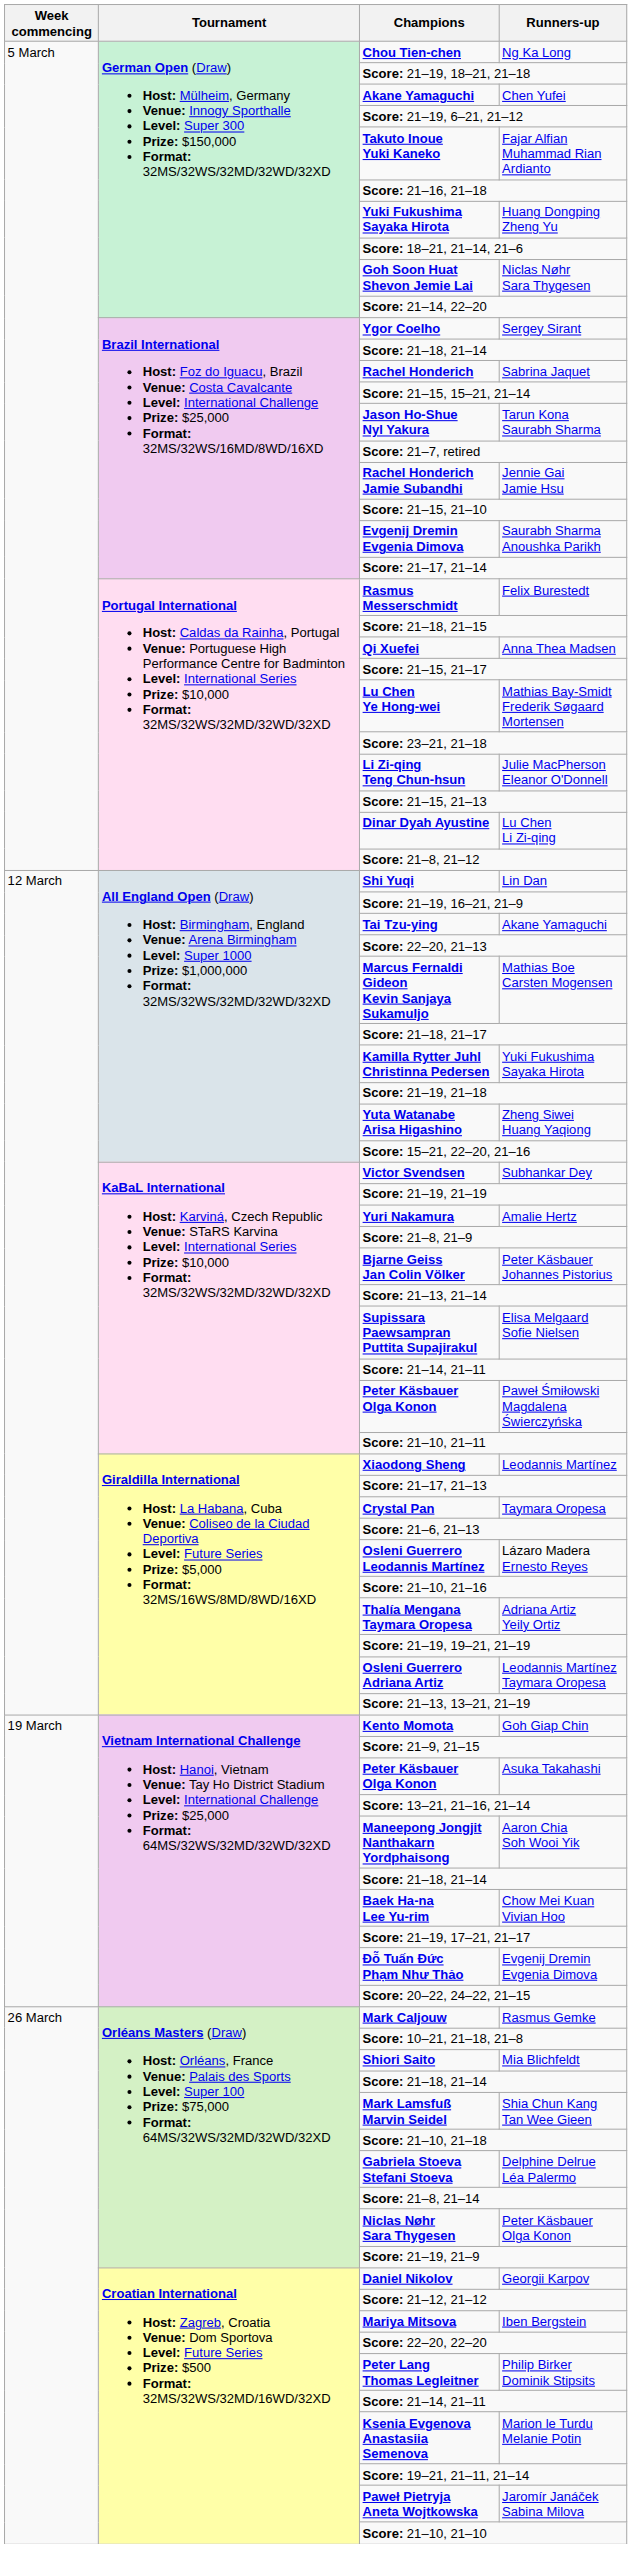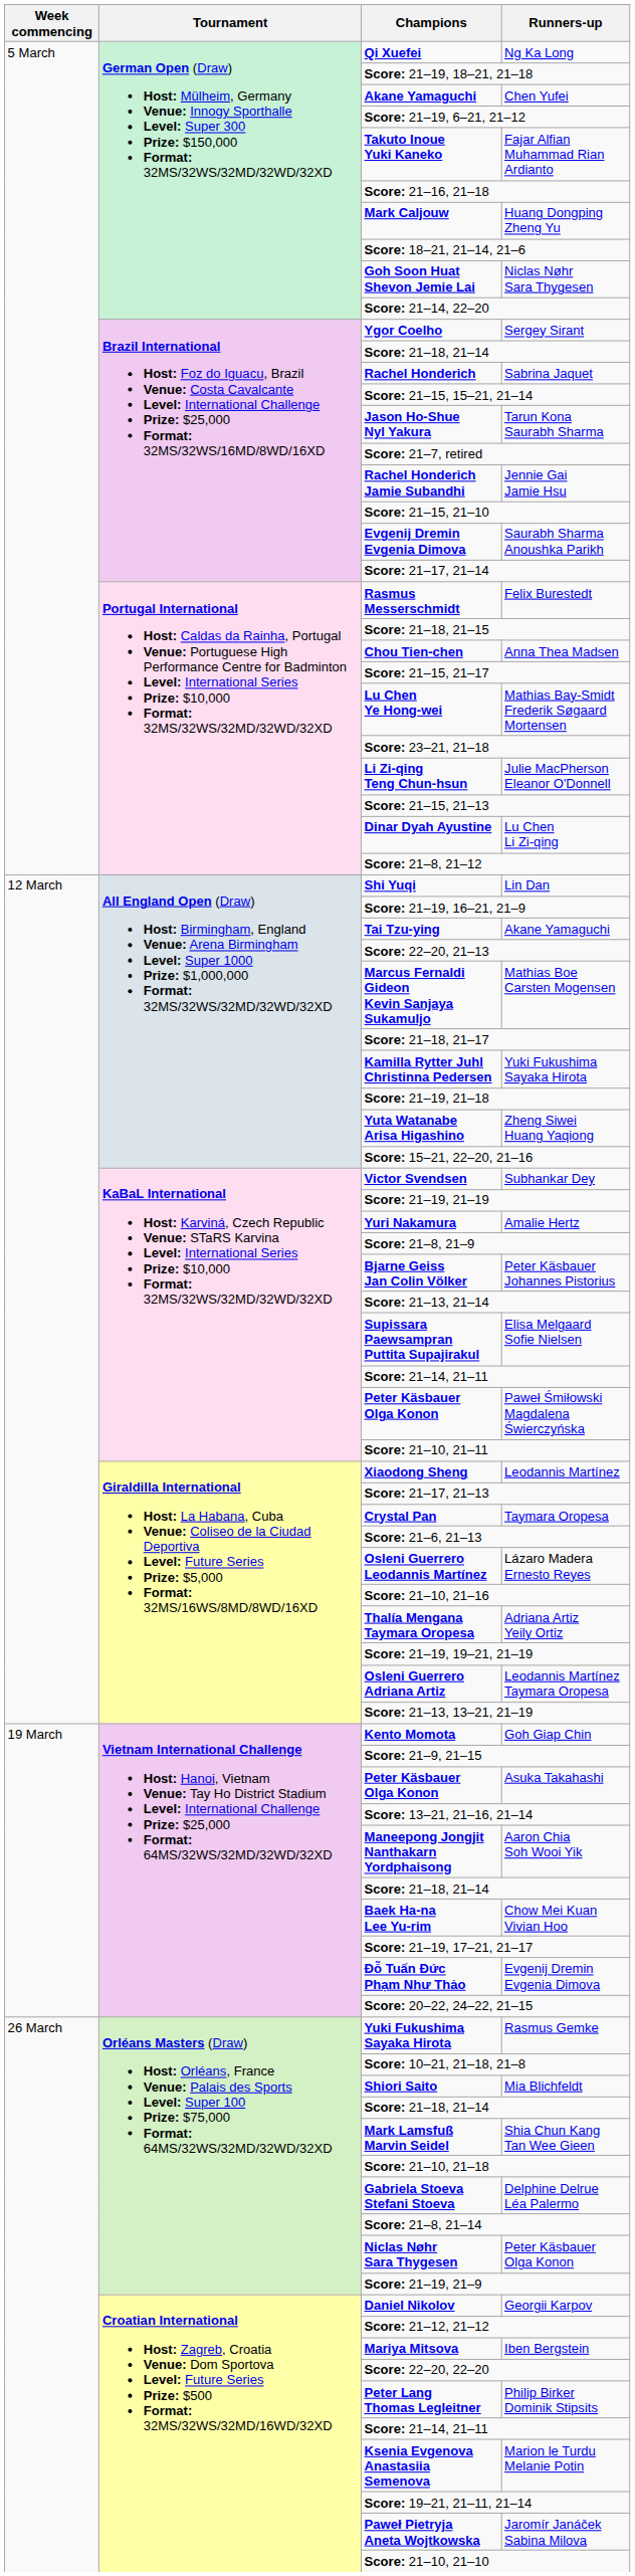 <table class=wikitable style=font-size:80%>
 <tr>
 <th width=110>Week commencing</th>
 <th width=330>Tournament</th>
 <th width=250>Champions</th>
 <th width=250>Runners-up</th>
 </tr>
 <tr valign=top>
 <td rowspan=30>5 March</td>
 <td style="background:#C7F2D5;" rowspan="10"><br><strong><a href='#'>German Open</a></strong> (<a href='#'>Draw</a>)<ul><li><strong>Host:</strong> <a href='#'>Mülheim</a>, Germany</li><li><strong>Venue:</strong> <a href='#'>Innogy Sporthalle</a></li><li><strong>Level:</strong> <a href='#'>Super 300</a></li><li><strong>Prize:</strong> $150,000</li><li><strong>Format:</strong> 32MS/32WS/32MD/32WD/32XD</li></ul></td>
-<td><strong> <a href='#'>Chou Tien-chen</a></strong></td>
+<td><strong> <a href='#'>Qi Xuefei</a></strong></td>
 <td> <a href='#'>Ng Ka Long</a></td>
 </tr>
 <tr>
 <td colspan=2><strong>Score:</strong> 21–19, 18–21, 21–18</td>
 </tr>
 <tr valign=top>
 <td><strong> <a href='#'>Akane Yamaguchi</a></strong></td>
 <td> <a href='#'>Chen Yufei</a></td>
 </tr>
 <tr>
 <td colspan=2><strong>Score:</strong> 21–19, 6–21, 21–12</td>
 </tr>
 <tr valign=top>
 <td><strong> <a href='#'>Takuto Inoue</a><br> <a href='#'>Yuki Kaneko</a></strong></td>
 <td> <a href='#'>Fajar Alfian</a><br> <a href='#'>Muhammad Rian Ardianto</a></td>
 </tr>
 <tr>
 <td colspan=2><strong>Score:</strong> 21–16, 21–18</td>
 </tr>
 <tr valign=top>
-<td><strong> <a href='#'>Yuki Fukushima</a><br> <a href='#'>Sayaka Hirota</a></strong></td>
+<td><strong> <a href='#'>Mark Caljouw</a></strong></td>
 <td> <a href='#'>Huang Dongping</a><br> <a href='#'>Zheng Yu</a></td>
 </tr>
 <tr>
 <td colspan=2><strong>Score:</strong> 18–21, 21–14, 21–6</td>
 </tr>
 <tr valign=top>
 <td><strong> <a href='#'>Goh Soon Huat</a><br> <a href='#'>Shevon Jemie Lai</a></strong></td>
 <td> <a href='#'>Niclas Nøhr</a><br> <a href='#'>Sara Thygesen</a></td>
 </tr>
 <tr>
 <td colspan=2><strong>Score:</strong> 21–14, 22–20</td>
 </tr>
 <tr valign=top>
 <td style="background:#F0CAF0;" rowspan="10"><br><strong><a href='#'>Brazil International</a></strong><ul><li><strong>Host:</strong> <a href='#'>Foz do Iguacu</a>, Brazil</li><li><strong>Venue:</strong> <a href='#'>Costa Cavalcante</a></li><li><strong>Level:</strong> <a href='#'>International Challenge</a></li><li><strong>Prize:</strong> $25,000</li><li><strong>Format:</strong> 32MS/32WS/16MD/8WD/16XD</li></ul></td>
 <td><strong> <a href='#'>Ygor Coelho</a></strong></td>
 <td> <a href='#'>Sergey Sirant</a></td>
 </tr>
 <tr>
 <td colspan=2><strong>Score:</strong> 21–18, 21–14</td>
 </tr>
 <tr valign=top>
 <td><strong> <a href='#'>Rachel Honderich</a></strong></td>
 <td> <a href='#'>Sabrina Jaquet</a></td>
 </tr>
 <tr>
 <td colspan=2><strong>Score:</strong> 21–15, 15–21, 21–14</td>
 </tr>
 <tr valign=top>
 <td><strong> <a href='#'>Jason Ho-Shue</a><br> <a href='#'>Nyl Yakura</a></strong></td>
 <td> <a href='#'>Tarun Kona</a><br> <a href='#'>Saurabh Sharma</a></td>
 </tr>
 <tr>
 <td colspan=2><strong>Score:</strong> 21–7, retired</td>
 </tr>
 <tr valign=top>
 <td><strong> <a href='#'>Rachel Honderich</a><br> <a href='#'>Jamie Subandhi</a></strong></td>
 <td> <a href='#'>Jennie Gai</a><br> <a href='#'>Jamie Hsu</a></td>
 </tr>
 <tr>
 <td colspan=2><strong>Score:</strong> 21–15, 21–10</td>
 </tr>
 <tr valign=top>
 <td><strong> <a href='#'>Evgenij Dremin</a><br> <a href='#'>Evgenia Dimova</a></strong></td>
 <td> <a href='#'>Saurabh Sharma</a><br> <a href='#'>Anoushka Parikh</a></td>
 </tr>
 <tr>
 <td colspan=2><strong>Score:</strong> 21–17, 21–14</td>
 </tr>
 <tr valign=top>
 <td style="background:#FFDDF1;" rowspan="10"><br><strong><a href='#'>Portugal International</a></strong><ul><li><strong>Host:</strong> <a href='#'>Caldas da Rainha</a>, Portugal</li><li><strong>Venue:</strong> Portuguese High Performance Centre for Badminton</li><li><strong>Level:</strong> <a href='#'>International Series</a></li><li><strong>Prize:</strong> $10,000</li><li><strong>Format:</strong> 32MS/32WS/32MD/32WD/32XD</li></ul></td>
 <td><strong> <a href='#'>Rasmus Messerschmidt</a></strong></td>
 <td> <a href='#'>Felix Burestedt</a></td>
 </tr>
 <tr>
 <td colspan=2><strong>Score:</strong> 21–18, 21–15</td>
 </tr>
 <tr valign=top>
-<td><strong> <a href='#'>Qi Xuefei</a></strong></td>
+<td><strong> <a href='#'>Chou Tien-chen</a></strong></td>
 <td> <a href='#'>Anna Thea Madsen</a></td>
 </tr>
 <tr>
 <td colspan=2><strong>Score:</strong> 21–15, 21–17</td>
 </tr>
 <tr valign=top>
 <td><strong> <a href='#'>Lu Chen</a><br> <a href='#'>Ye Hong-wei</a></strong></td>
 <td> <a href='#'>Mathias Bay-Smidt</a><br> <a href='#'>Frederik Søgaard Mortensen</a></td>
 </tr>
 <tr>
 <td colspan=2><strong>Score:</strong> 23–21, 21–18</td>
 </tr>
 <tr valign=top>
 <td><strong> <a href='#'>Li Zi-qing</a><br> <a href='#'>Teng Chun-hsun</a></strong></td>
 <td> <a href='#'>Julie MacPherson</a><br> <a href='#'>Eleanor O'Donnell</a></td>
 </tr>
 <tr>
 <td colspan=2><strong>Score:</strong> 21–15, 21–13</td>
 </tr>
 <tr valign=top>
 <td><strong> <a href='#'>Dinar Dyah Ayustine</a></strong></td>
 <td> <a href='#'>Lu Chen</a><br> <a href='#'>Li Zi-qing</a></td>
 </tr>
 <tr>
 <td colspan=2><strong>Score:</strong> 21–8, 21–12</td>
 </tr>
 <tr valign=top>
 <td rowspan=30>12 March</td>
 <td style="background:#DAE4EA;" rowspan="10"><br><strong><a href='#'>All England Open</a></strong> (<a href='#'>Draw</a>)<ul><li><strong>Host:</strong> <a href='#'>Birmingham</a>, England</li><li><strong>Venue:</strong> <a href='#'>Arena Birmingham</a></li><li><strong>Level:</strong> <a href='#'>Super 1000</a></li><li><strong>Prize:</strong> $1,000,000</li><li><strong>Format:</strong> 32MS/32WS/32MD/32WD/32XD</li></ul></td>
 <td><strong> <a href='#'>Shi Yuqi</a></strong></td>
 <td> <a href='#'>Lin Dan</a></td>
 </tr>
 <tr>
 <td colspan=2><strong>Score:</strong> 21–19, 16–21, 21–9</td>
 </tr>
 <tr valign=top>
 <td><strong> <a href='#'>Tai Tzu-ying</a></strong></td>
 <td> <a href='#'>Akane Yamaguchi</a></td>
 </tr>
 <tr>
 <td colspan=2><strong>Score:</strong> 22–20, 21–13</td>
 </tr>
 <tr valign=top>
 <td><strong> <a href='#'>Marcus Fernaldi Gideon</a><br> <a href='#'>Kevin Sanjaya Sukamuljo</a></strong></td>
 <td> <a href='#'>Mathias Boe</a><br> <a href='#'>Carsten Mogensen</a></td>
 </tr>
 <tr>
 <td colspan=2><strong>Score:</strong> 21–18, 21–17</td>
 </tr>
 <tr valign=top>
 <td><strong> <a href='#'>Kamilla Rytter Juhl</a><br> <a href='#'>Christinna Pedersen</a></strong></td>
 <td> <a href='#'>Yuki Fukushima</a><br> <a href='#'>Sayaka Hirota</a></td>
 </tr>
 <tr>
 <td colspan=2><strong>Score:</strong> 21–19, 21–18</td>
 </tr>
 <tr valign=top>
 <td><strong> <a href='#'>Yuta Watanabe</a><br> <a href='#'>Arisa Higashino</a></strong></td>
 <td> <a href='#'>Zheng Siwei</a><br> <a href='#'>Huang Yaqiong</a></td>
 </tr>
 <tr>
 <td colspan=2><strong>Score:</strong> 15–21, 22–20, 21–16</td>
 </tr>
 <tr valign=top>
 <td style="background:#FFDDF1;" rowspan="10"><br><strong><a href='#'>KaBaL International</a></strong><ul><li><strong>Host:</strong> <a href='#'>Karviná</a>, Czech Republic</li><li><strong>Venue:</strong> STaRS Karvina</li><li><strong>Level:</strong> <a href='#'>International Series</a></li><li><strong>Prize:</strong> $10,000</li><li><strong>Format:</strong> 32MS/32WS/32MD/32WD/32XD</li></ul></td>
 <td><strong> <a href='#'>Victor Svendsen</a></strong></td>
 <td> <a href='#'>Subhankar Dey</a></td>
 </tr>
 <tr>
 <td colspan=2><strong>Score:</strong> 21–19, 21–19</td>
 </tr>
 <tr valign=top>
 <td><strong> <a href='#'>Yuri Nakamura</a></strong></td>
 <td> <a href='#'>Amalie Hertz</a></td>
 </tr>
 <tr>
 <td colspan=2><strong>Score:</strong> 21–8, 21–9</td>
 </tr>
 <tr valign=top>
 <td><strong> <a href='#'>Bjarne Geiss</a><br> <a href='#'>Jan Colin Völker</a></strong></td>
 <td> <a href='#'>Peter Käsbauer</a><br> <a href='#'>Johannes Pistorius</a></td>
 </tr>
 <tr>
 <td colspan=2><strong>Score:</strong> 21–13, 21–14</td>
 </tr>
 <tr valign=top>
 <td><strong> <a href='#'>Supissara Paewsampran</a><br> <a href='#'>Puttita Supajirakul</a></strong></td>
 <td> <a href='#'>Elisa Melgaard</a> <br> <a href='#'>Sofie Nielsen</a></td>
 </tr>
 <tr>
 <td colspan=2><strong>Score:</strong> 21–14, 21–11</td>
 </tr>
 <tr valign=top>
 <td><strong> <a href='#'>Peter Käsbauer</a><br> <a href='#'>Olga Konon</a></strong></td>
 <td> <a href='#'>Paweł Śmiłowski</a><br> <a href='#'>Magdalena Świerczyńska</a></td>
 </tr>
 <tr>
 <td colspan=2><strong>Score:</strong> 21–10, 21–11</td>
 </tr>
 <tr valign=top>
 <td style="background:#FFFFA8;" rowspan="10"><br><strong><a href='#'>Giraldilla International</a></strong><ul><li><strong>Host:</strong> <a href='#'>La Habana</a>, Cuba</li><li><strong>Venue:</strong> <a href='#'>Coliseo de la Ciudad Deportiva</a></li><li><strong>Level:</strong> <a href='#'>Future Series</a></li><li><strong>Prize:</strong> $5,000</li><li><strong>Format:</strong> 32MS/16WS/8MD/8WD/16XD</li></ul></td>
 <td><strong> <a href='#'>Xiaodong Sheng</a></strong></td>
 <td> <a href='#'>Leodannis Martínez</a></td>
 </tr>
 <tr>
 <td colspan=2><strong>Score:</strong> 21–17, 21–13</td>
 </tr>
 <tr valign=top>
 <td><strong> <a href='#'>Crystal Pan</a></strong></td>
 <td> <a href='#'>Taymara Oropesa</a></td>
 </tr>
 <tr>
 <td colspan=2><strong>Score:</strong> 21–6, 21–13</td>
 </tr>
 <tr valign=top>
 <td><strong> <a href='#'>Osleni Guerrero</a><br> <a href='#'>Leodannis Martínez</a></strong></td>
 <td> Lázaro Madera<br> <a href='#'>Ernesto Reyes</a></td>
 </tr>
 <tr>
 <td colspan=2><strong>Score:</strong> 21–10, 21–16</td>
 </tr>
 <tr valign=top>
 <td><strong> <a href='#'>Thalía Mengana</a><br> <a href='#'>Taymara Oropesa</a></strong></td>
 <td> <a href='#'>Adriana Artiz</a><br> <a href='#'>Yeily Ortiz</a></td>
 </tr>
 <tr>
 <td colspan=2><strong>Score:</strong> 21–19, 19–21, 21–19</td>
 </tr>
 <tr valign=top>
 <td><strong> <a href='#'>Osleni Guerrero</a><br> <a href='#'>Adriana Artiz</a></strong></td>
 <td> <a href='#'>Leodannis Martínez</a><br> <a href='#'>Taymara Oropesa</a></td>
 </tr>
 <tr>
 <td colspan=2><strong>Score:</strong> 21–13, 13–21, 21–19</td>
 </tr>
 <tr valign=top>
 <td rowspan=10>19 March</td>
 <td style="background:#F0CAF0;" rowspan="10"><br><strong><a href='#'>Vietnam International Challenge</a></strong><ul><li><strong>Host:</strong> <a href='#'>Hanoi</a>, Vietnam</li><li><strong>Venue:</strong> Tay Ho District Stadium</li><li><strong>Level:</strong> <a href='#'>International Challenge</a></li><li><strong>Prize:</strong> $25,000</li><li><strong>Format:</strong> 64MS/32WS/32MD/32WD/32XD</li></ul></td>
 <td><strong> <a href='#'>Kento Momota</a></strong></td>
 <td> <a href='#'>Goh Giap Chin</a></td>
 </tr>
 <tr>
 <td colspan=2><strong>Score:</strong> 21–9, 21–15</td>
 </tr>
 <tr valign=top>
 <td><strong> <a href='#'>Peter Käsbauer</a><br> <a href='#'>Olga Konon</a></strong></td>
 <td> <a href='#'>Asuka Takahashi</a></td>
 </tr>
 <tr>
 <td colspan=2><strong>Score:</strong> 13–21, 21–16, 21–14</td>
 </tr>
 <tr valign=top>
 <td><strong> <a href='#'>Maneepong Jongjit</a><br> <a href='#'>Nanthakarn Yordphaisong</a></strong></td>
 <td> <a href='#'>Aaron Chia</a><br> <a href='#'>Soh Wooi Yik</a></td>
 </tr>
 <tr>
 <td colspan=2><strong>Score:</strong> 21–18, 21–14</td>
 </tr>
 <tr valign=top>
 <td><strong> <a href='#'>Baek Ha-na</a><br> <a href='#'>Lee Yu-rim</a></strong></td>
 <td> <a href='#'>Chow Mei Kuan</a><br> <a href='#'>Vivian Hoo</a></td>
 </tr>
 <tr>
 <td colspan=2><strong>Score:</strong> 21–19, 17–21, 21–17</td>
 </tr>
 <tr valign=top>
 <td><strong> <a href='#'>Đỗ Tuấn Đức</a><br> <a href='#'>Phạm Như Thảo</a></strong></td>
 <td> <a href='#'>Evgenij Dremin</a><br> <a href='#'>Evgenia Dimova</a></td>
 </tr>
 <tr>
 <td colspan=2><strong>Score:</strong> 20–22, 24–22, 21–15</td>
 </tr>
 <tr valign=top>
 <td rowspan=20>26 March</td>
 <td style="background:#D4F1C5;" rowspan="10"><br><strong><a href='#'>Orléans Masters</a></strong> (<a href='#'>Draw</a>)<ul><li><strong>Host:</strong> <a href='#'>Orléans</a>, France</li><li><strong>Venue:</strong> <a href='#'>Palais des Sports</a></li><li><strong>Level:</strong> <a href='#'>Super 100</a></li><li><strong>Prize:</strong> $75,000</li><li><strong>Format:</strong> 64MS/32WS/32MD/32WD/32XD</li></ul></td>
-<td><strong> <a href='#'>Mark Caljouw</a></strong></td>
+<td><strong> <a href='#'>Yuki Fukushima</a><br> <a href='#'>Sayaka Hirota</a></strong></td>
 <td> <a href='#'>Rasmus Gemke</a></td>
 </tr>
 <tr>
 <td colspan=2><strong>Score:</strong> 10–21, 21–18, 21–8</td>
 </tr>
 <tr valign=top>
 <td><strong> <a href='#'>Shiori Saito</a></strong></td>
 <td> <a href='#'>Mia Blichfeldt</a></td>
 </tr>
 <tr>
 <td colspan=2><strong>Score:</strong> 21–18, 21–14</td>
 </tr>
 <tr valign=top>
 <td><strong> <a href='#'>Mark Lamsfuß</a><br> <a href='#'>Marvin Seidel</a></strong></td>
 <td> <a href='#'>Shia Chun Kang</a><br> <a href='#'>Tan Wee Gieen</a></td>
 </tr>
 <tr>
 <td colspan=2><strong>Score:</strong> 21–10, 21–18</td>
 </tr>
 <tr valign=top>
 <td><strong> <a href='#'>Gabriela Stoeva</a><br> <a href='#'>Stefani Stoeva</a></strong></td>
 <td> <a href='#'>Delphine Delrue</a><br> <a href='#'>Léa Palermo</a></td>
 </tr>
 <tr>
 <td colspan=2><strong>Score:</strong> 21–8, 21–14</td>
 </tr>
 <tr valign=top>
 <td><strong> <a href='#'>Niclas Nøhr</a> <br> <a href='#'>Sara Thygesen</a></strong></td>
 <td> <a href='#'>Peter Käsbauer</a><br> <a href='#'>Olga Konon</a></td>
 </tr>
 <tr>
 <td colspan=2><strong>Score:</strong> 21–19, 21–9</td>
 </tr>
 <tr valign=top>
 <td style="background:#FFFFA8;" rowspan="10"><br><strong><a href='#'>Croatian International</a></strong><ul><li><strong>Host:</strong> <a href='#'>Zagreb</a>, Croatia</li><li><strong>Venue:</strong> Dom Sportova</li><li><strong>Level:</strong> <a href='#'>Future Series</a></li><li><strong>Prize:</strong> $500</li><li><strong>Format:</strong> 32MS/32WS/32MD/16WD/32XD</li></ul></td>
 <td><strong> <a href='#'>Daniel Nikolov</a></strong></td>
 <td> <a href='#'>Georgii Karpov</a></td>
 </tr>
 <tr>
 <td colspan=2><strong>Score:</strong> 21–12, 21–12</td>
 </tr>
 <tr valign=top>
 <td><strong> <a href='#'>Mariya Mitsova</a></strong></td>
 <td> <a href='#'>Iben Bergstein</a></td>
 </tr>
 <tr>
 <td colspan=2><strong>Score:</strong> 22–20, 22–20</td>
 </tr>
 <tr valign=top>
 <td><strong> <a href='#'>Peter Lang</a><br> <a href='#'>Thomas Legleitner</a></strong></td>
 <td> <a href='#'>Philip Birker</a><br> <a href='#'>Dominik Stipsits</a></td>
 </tr>
 <tr>
 <td colspan=2><strong>Score:</strong> 21–14, 21–11</td>
 </tr>
 <tr valign=top>
 <td><strong> <a href='#'>Ksenia Evgenova</a><br> <a href='#'>Anastasiia Semenova</a></strong></td>
 <td> <a href='#'>Marion le Turdu</a><br> <a href='#'>Melanie Potin</a></td>
 </tr>
 <tr>
 <td colspan=2><strong>Score:</strong> 19–21, 21–11, 21–14</td>
 </tr>
 <tr valign=top>
 <td><strong> <a href='#'>Paweł Pietryja</a><br> <a href='#'>Aneta Wojtkowska</a></strong></td>
 <td> <a href='#'>Jaromír Janáček</a><br> <a href='#'>Sabina Milova</a></td>
 </tr>
 <tr>
 <td colspan=2><strong>Score:</strong> 21–10, 21–10</td>
 </tr>
 </table>
